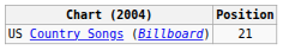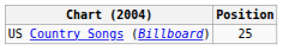 <table class="wikitable sortable">
 <tr>
 <th scope="col">Chart (2004)</th>
 <th scope="col">Position</th>
 </tr>
 <tr>
 <td>US <a href='#'>Country Songs</a> (<em><a href='#'>Billboard</a></em>)</td>
-<td align="center">21</td>
+<td align="center">25</td>
 </tr>
 </table>
